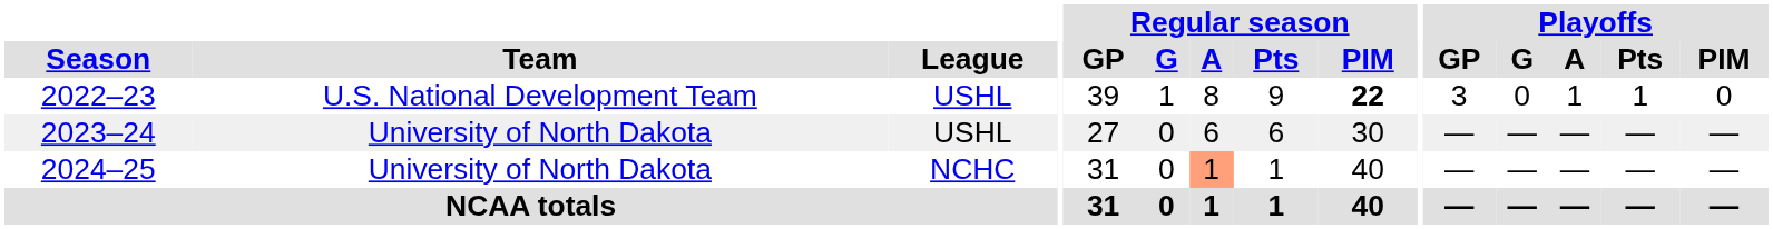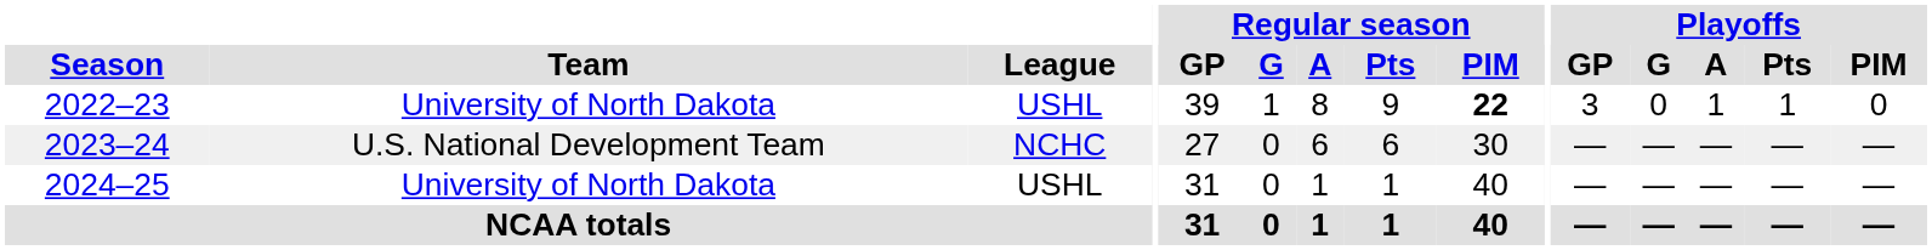 <table border="0" cellpadding="1" cellspacing="0" style="text-align:center; width:60em;">
 <tr bgcolor="#e0e0e0">
 <th colspan="3" bgcolor="#ffffff"></th>
 <th rowspan="100" bgcolor="#ffffff"></th>
 <th colspan="5"><a href='#'>Regular season</a></th>
 <th rowspan="100" bgcolor="#ffffff"></th>
 <th colspan="5"><a href='#'>Playoffs</a></th>
 </tr>
 <tr bgcolor="#e0e0e0">
 <th><a href='#'>Season</a></th>
 <th>Team</th>
 <th>League</th>
 <th>GP</th>
 <th><a href='#'>G</a></th>
 <th><a href='#'>A</a></th>
 <th><a href='#'>Pts</a></th>
 <th><a href='#'>PIM</a></th>
 <th>GP</th>
 <th>G</th>
 <th>A</th>
 <th>Pts</th>
 <th>PIM</th>
 </tr>
 <tr>
 <td><a href='#'>2022–23</a></td>
-<td><a href='#'>U.S. National Development Team</a></td>
+<td><a href='#'>University of North Dakota</a></td>
 <td><a href='#'>USHL</a></td>
 <td>39</td>
 <td>1</td>
 <td>8</td>
 <td>9</td>
 <td><strong>22</strong></td>
 <td>3</td>
 <td>0</td>
 <td>1</td>
 <td>1</td>
 <td>0</td>
 </tr>
 <tr bgcolor="#f0f0f0">
 <td><a href='#'>2023–24</a></td>
-<td><a href='#'>University of North Dakota</a></td>
-<td>USHL</td>
+<td>U.S. National Development Team</td>
+<td><a href='#'>NCHC</a></td>
 <td>27</td>
 <td>0</td>
 <td>6</td>
 <td>6</td>
 <td>30</td>
 <td>—</td>
 <td>—</td>
 <td>—</td>
 <td>—</td>
 <td>—</td>
 </tr>
 <tr>
 <td><a href='#'>2024–25</a></td>
 <td><a href='#'>University of North Dakota</a></td>
-<td><a href='#'>NCHC</a></td>
+<td>USHL</td>
 <td>31</td>
 <td>0</td>
-<td style="background: lightsalmon;">1</td>
+<td>1</td>
 <td>1</td>
 <td>40</td>
 <td>—</td>
 <td>—</td>
 <td>—</td>
 <td>—</td>
 <td>—</td>
 </tr>
 <tr bgcolor="#e0e0e0">
 <th colspan="3">NCAA totals</th>
 <th>31</th>
 <th>0</th>
 <th>1</th>
 <th>1</th>
 <th>40</th>
 <th>—</th>
 <th>—</th>
 <th>—</th>
 <th>—</th>
 <th>—</th>
 </tr>
 </table>
